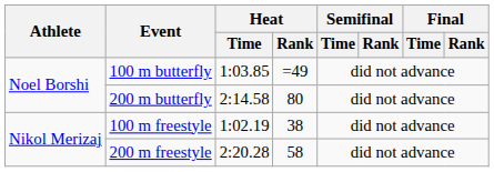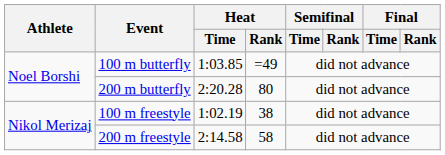 <table class=wikitable style="font-size:90%">
 <tr>
 <th rowspan="2">Athlete</th>
 <th rowspan="2">Event</th>
 <th colspan="2">Heat</th>
 <th colspan="2">Semifinal</th>
 <th colspan="2">Final</th>
 </tr>
 <tr style="font-size:95%">
 <th>Time</th>
 <th>Rank</th>
 <th>Time</th>
 <th>Rank</th>
 <th>Time</th>
 <th>Rank</th>
 </tr>
 <tr align=center>
 <td align=left rowspan=2><a href='#'>Noel Borshi</a></td>
 <td align=left><a href='#'>100 m butterfly</a></td>
 <td>1:03.85</td>
 <td>=49</td>
 <td colspan=4>did not advance</td>
 </tr>
 <tr align=center>
 <td align=left><a href='#'>200 m butterfly</a></td>
-<td>2:14.58</td>
+<td>2:20.28</td>
 <td>80</td>
 <td colspan=4>did not advance</td>
 </tr>
 <tr align=center>
 <td align=left rowspan=2><a href='#'>Nikol Merizaj</a></td>
 <td align=left><a href='#'>100 m freestyle</a></td>
 <td>1:02.19</td>
 <td>38</td>
 <td colspan=4>did not advance</td>
 </tr>
 <tr align=center>
 <td align=left><a href='#'>200 m freestyle</a></td>
-<td>2:20.28</td>
+<td>2:14.58</td>
 <td>58</td>
 <td colspan=4>did not advance</td>
 </tr>
 </table>
